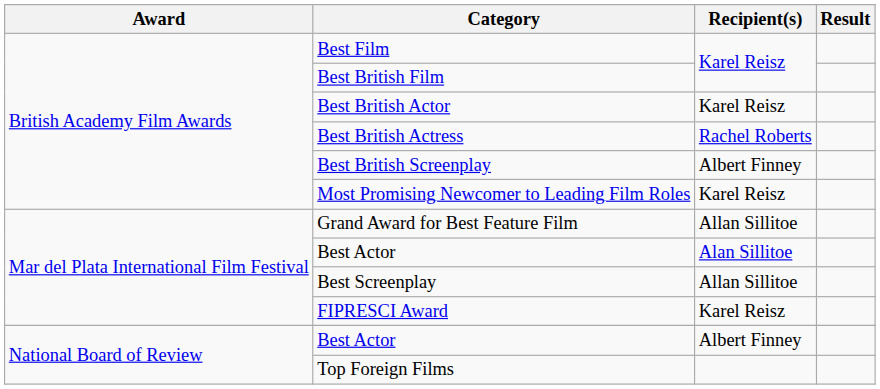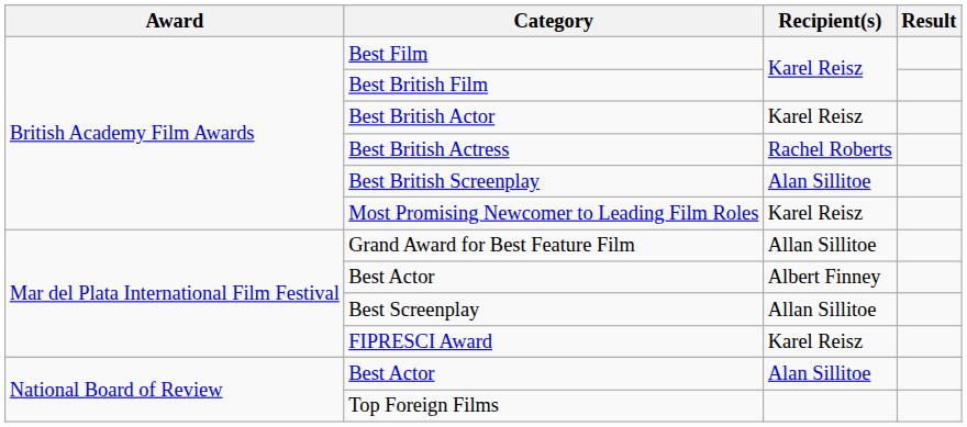 <table class="wikitable">
 <tr style="background:#ccc; text-align:center;">
 <th>Award</th>
 <th>Category</th>
 <th>Recipient(s)</th>
 <th>Result</th>
 </tr>
 <tr>
 <td rowspan="6"><a href='#'>British Academy Film Awards</a></td>
 <td><a href='#'>Best Film</a></td>
 <td rowspan="2"><a href='#'>Karel Reisz</a></td>
 <td></td>
 </tr>
 <tr>
 <td><a href='#'>Best British Film</a></td>
 <td></td>
 </tr>
 <tr>
 <td><a href='#'>Best British Actor</a></td>
 <td>Karel Reisz</td>
 <td></td>
 </tr>
 <tr>
 <td><a href='#'>Best British Actress</a></td>
 <td><a href='#'>Rachel Roberts</a></td>
 <td></td>
 </tr>
 <tr>
 <td><a href='#'>Best British Screenplay</a></td>
-<td>Albert Finney</td>
+<td><a href='#'>Alan Sillitoe</a></td>
 <td></td>
 </tr>
 <tr>
 <td><a href='#'>Most Promising Newcomer to Leading Film Roles</a></td>
 <td>Karel Reisz</td>
 <td></td>
 </tr>
 <tr>
 <td rowspan="4"><a href='#'>Mar del Plata International Film Festival</a></td>
 <td>Grand Award for Best Feature Film</td>
 <td>Allan Sillitoe</td>
 <td></td>
 </tr>
 <tr>
 <td>Best Actor</td>
-<td><a href='#'>Alan Sillitoe</a></td>
+<td>Albert Finney</td>
 <td></td>
 </tr>
 <tr>
 <td>Best Screenplay</td>
 <td>Allan Sillitoe</td>
 <td></td>
 </tr>
 <tr>
 <td><a href='#'>FIPRESCI Award</a></td>
 <td>Karel Reisz</td>
 <td></td>
 </tr>
 <tr>
 </tr>
 <tr>
 <td rowspan="2"><a href='#'>National Board of Review</a></td>
 <td><a href='#'>Best Actor</a></td>
-<td>Albert Finney</td>
+<td><a href='#'>Alan Sillitoe</a></td>
 <td></td>
 </tr>
 <tr>
 <td>Top Foreign Films</td>
 <td></td>
 <td></td>
 </tr>
 </table>
